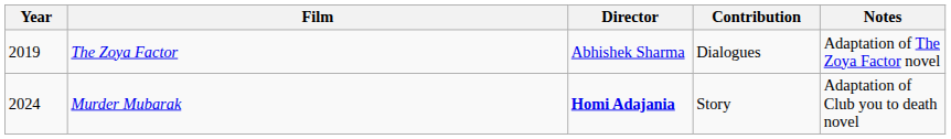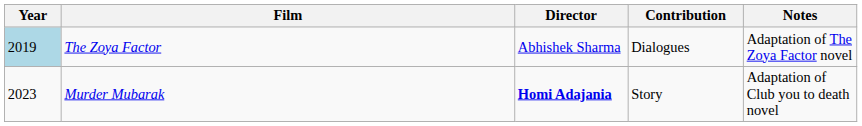 <table class="wikitable plainrowheaders sortable" style="width:75%">
 <tr>
 <th scope="col" style="width:5%">Year</th>
 <th scope="col" style="width:40%">Film</th>
 <th scope="col" style="width:10%">Director</th>
 <th scope="col" style="width:10%">Contribution</th>
 <th scope="col" style="width:10%">Notes</th>
 </tr>
 <tr>
-<td>2019</td>
+<td style="background: lightblue;">2019</td>
 <td><em><a href='#'>The Zoya Factor</a></em></td>
 <td><a href='#'>Abhishek Sharma</a></td>
 <td>Dialogues</td>
 <td>Adaptation of <a href='#'>The Zoya Factor</a> novel</td>
 </tr>
 <tr>
-<td>2024</td>
+<td>2023</td>
 <td><em><a href='#'>Murder Mubarak</a></em></td>
 <td><strong><a href='#'>Homi Adajania</a></strong></td>
 <td>Story</td>
 <td>Adaptation of Club you to death novel</td>
 </tr>
 </table>
